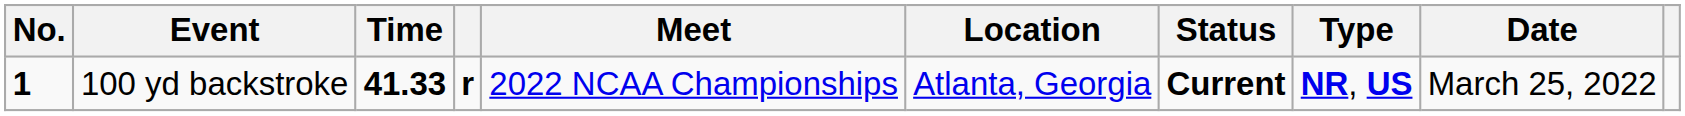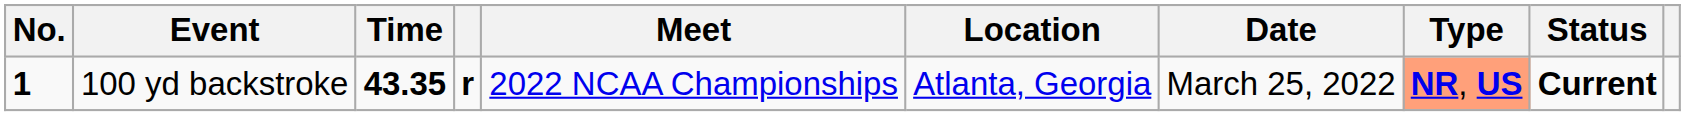 <table class="wikitable">
 <tr>
 <th>No.</th>
 <th>Event</th>
 <th>Time</th>
 <th></th>
 <th>Meet</th>
 <th>Location</th>
+<th>Date</th>
+<th>Type</th>
 <th>Status</th>
-<th>Type</th>
-<th>Date</th>
 <th></th>
 </tr>
 <tr>
 <td><strong>1</strong></td>
 <td>100 yd backstroke</td>
-<td style="text-align:center;"><strong>41.33</strong></td>
+<td style="text-align:center;"><strong>43.35</strong></td>
 <td><strong>r</strong></td>
 <td><a href='#'>2022 NCAA Championships</a></td>
 <td><a href='#'>Atlanta, Georgia</a></td>
+<td>March 25, 2022</td>
+<td style="background: lightsalmon;"><strong><a href='#'>NR</a></strong>, <strong><a href='#'>US</a></strong></td>
 <td style="text-align:center;"><strong>Current</strong></td>
-<td><strong><a href='#'>NR</a></strong>, <strong><a href='#'>US</a></strong></td>
-<td>March 25, 2022</td>
 <td style="text-align:center;"></td>
 </tr>
 </table>
